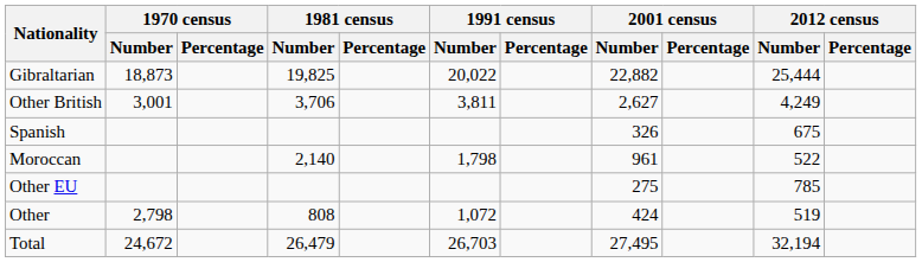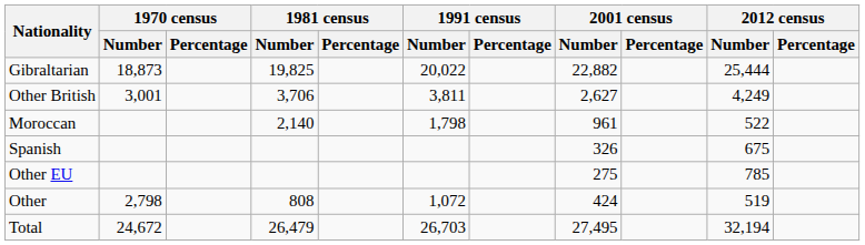 <table class="wikitable">
 <tr>
 <th rowspan="2">Nationality</th>
 <th colspan="2">1970 census</th>
 <th colspan="2">1981 census</th>
 <th colspan="2">1991 census</th>
 <th colspan="2">2001 census</th>
 <th colspan="2">2012 census</th>
 </tr>
 <tr>
 <th>Number</th>
 <th>Percentage</th>
 <th>Number</th>
 <th>Percentage</th>
 <th>Number</th>
 <th>Percentage</th>
 <th>Number</th>
 <th>Percentage</th>
 <th>Number</th>
 <th>Percentage</th>
 </tr>
 <tr>
 <td>Gibraltarian</td>
 <td align="right">18,873</td>
 <td></td>
 <td align="right">19,825</td>
 <td></td>
 <td align="right">20,022</td>
 <td></td>
 <td align="right">22,882</td>
 <td></td>
 <td align="right">25,444</td>
 <td></td>
 </tr>
 <tr>
 <td>Other British</td>
 <td align="right">3,001</td>
 <td></td>
 <td align="right">3,706</td>
 <td></td>
 <td align="right">3,811</td>
 <td></td>
 <td align="right">2,627</td>
 <td></td>
 <td align="right">4,249</td>
 <td></td>
 </tr>
 <tr>
+<td>Moroccan</td>
+<td></td>
+<td></td>
+<td align="right">2,140</td>
+<td></td>
+<td align="right">1,798</td>
+<td></td>
+<td align="right">961</td>
+<td></td>
+<td align="right">522</td>
+<td></td>
+</tr>
+<tr>
 <td>Spanish</td>
 <td></td>
 <td></td>
 <td></td>
 <td></td>
 <td></td>
 <td></td>
 <td align="right">326</td>
 <td></td>
 <td align="right">675</td>
-<td></td>
-</tr>
-<tr>
-<td>Moroccan</td>
-<td></td>
-<td></td>
-<td align="right">2,140</td>
-<td></td>
-<td align="right">1,798</td>
-<td></td>
-<td align="right">961</td>
-<td></td>
-<td align="right">522</td>
 <td></td>
 </tr>
 <tr>
 <td>Other <a href='#'>EU</a></td>
 <td></td>
 <td></td>
 <td></td>
 <td></td>
 <td></td>
 <td></td>
 <td align="right">275</td>
 <td></td>
 <td align="right">785</td>
 <td></td>
 </tr>
 <tr>
 <td>Other</td>
 <td align="right">2,798</td>
 <td></td>
 <td align="right">808</td>
 <td></td>
 <td align="right">1,072</td>
 <td></td>
 <td align="right">424</td>
 <td></td>
 <td align="right">519</td>
 <td></td>
 </tr>
 <tr>
 <td>Total</td>
 <td align="right">24,672</td>
 <td></td>
 <td align="right">26,479</td>
 <td></td>
 <td align="right">26,703</td>
 <td></td>
 <td align="right">27,495</td>
 <td></td>
 <td align="right">32,194</td>
 <td></td>
 </tr>
 </table>
